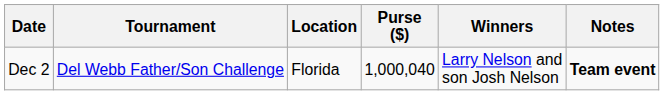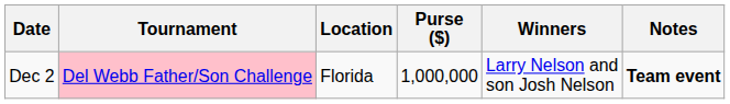 <table class="wikitable" style="font-size:95%">
 <tr>
 <th>Date</th>
 <th>Tournament</th>
 <th>Location</th>
 <th>Purse<br>($)</th>
 <th>Winners</th>
 <th>Notes</th>
 </tr>
 <tr>
 <td>Dec 2</td>
-<td><a href='#'>Del Webb Father/Son Challenge</a></td>
+<td style="background: pink;"><a href='#'>Del Webb Father/Son Challenge</a></td>
 <td>Florida</td>
-<td align=right>1,000,040</td>
+<td align=right>1,000,000</td>
 <td> <a href='#'>Larry Nelson</a> and<br>son Josh Nelson</td>
 <td><strong>Team event</strong></td>
 </tr>
 </table>
